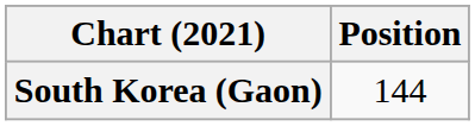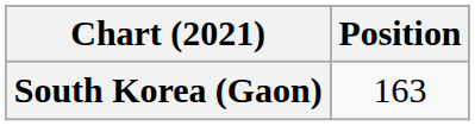 <table class="wikitable plainrowheaders" style="text-align:center">
 <tr>
 <th scope="col">Chart (2021)</th>
 <th scope="col">Position</th>
 </tr>
 <tr>
 <th scope="row">South Korea (Gaon)</th>
-<td>144</td>
+<td>163</td>
 </tr>
 </table>
